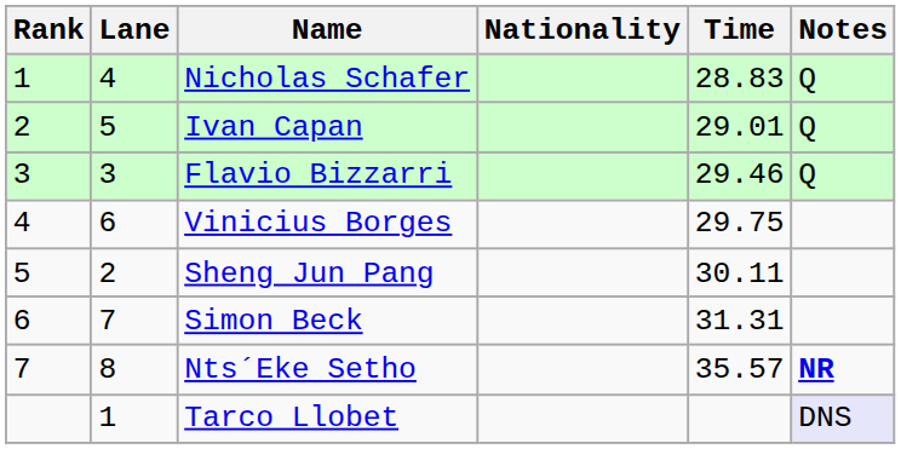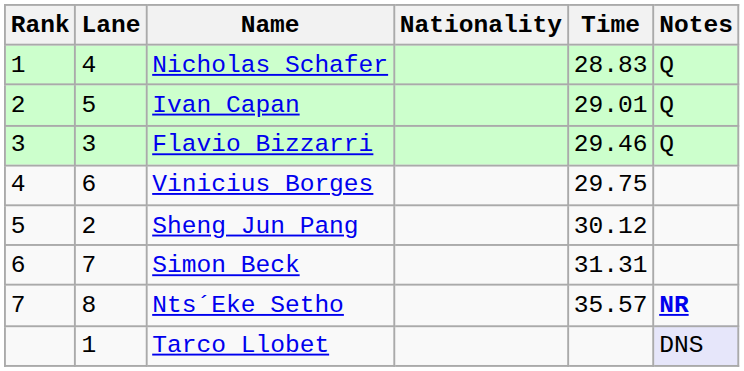 <table class="wikitable">
 <tr>
 <th>Rank</th>
 <th>Lane</th>
 <th>Name</th>
 <th>Nationality</th>
 <th>Time</th>
 <th>Notes</th>
 </tr>
 <tr bgcolor=ccffcc>
 <td>1</td>
 <td>4</td>
 <td><a href='#'>Nicholas Schafer</a></td>
 <td></td>
 <td>28.83</td>
 <td>Q</td>
 </tr>
 <tr bgcolor=ccffcc>
 <td>2</td>
 <td>5</td>
 <td><a href='#'>Ivan Capan</a></td>
 <td></td>
 <td>29.01</td>
 <td>Q</td>
 </tr>
 <tr bgcolor=ccffcc>
 <td>3</td>
 <td>3</td>
 <td><a href='#'>Flavio Bizzarri</a></td>
 <td></td>
 <td>29.46</td>
 <td>Q</td>
 </tr>
 <tr>
 <td>4</td>
 <td>6</td>
 <td><a href='#'>Vinicius Borges</a></td>
 <td></td>
 <td>29.75</td>
 <td></td>
 </tr>
 <tr>
 <td>5</td>
 <td>2</td>
 <td><a href='#'>Sheng Jun Pang</a></td>
 <td></td>
-<td>30.11</td>
+<td>30.12</td>
 <td></td>
 </tr>
 <tr>
 <td>6</td>
 <td>7</td>
 <td><a href='#'>Simon Beck</a></td>
 <td></td>
 <td>31.31</td>
 <td></td>
 </tr>
 <tr>
 <td>7</td>
 <td>8</td>
 <td><a href='#'>Nts´Eke Setho</a></td>
 <td></td>
 <td>35.57</td>
 <td><strong><a href='#'>NR</a></strong></td>
 </tr>
 <tr>
 <td></td>
 <td>1</td>
 <td><a href='#'>Tarco Llobet</a></td>
 <td></td>
 <td></td>
 <td style="background: lavender;">DNS</td>
 </tr>
 </table>
